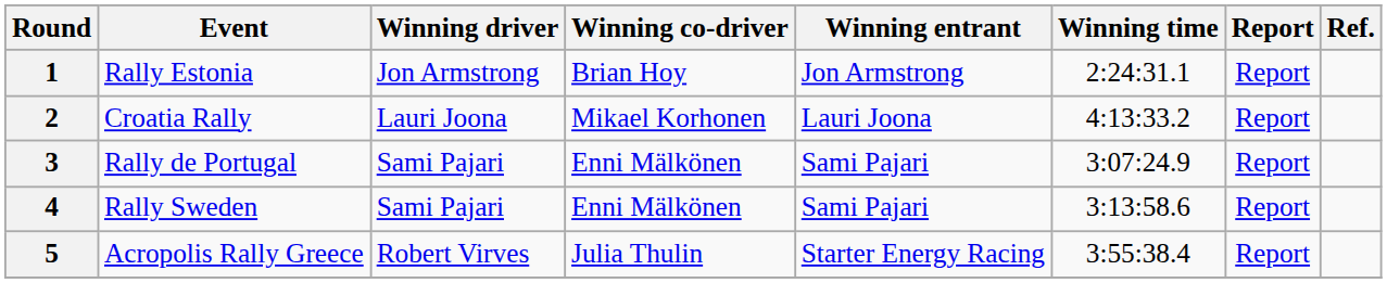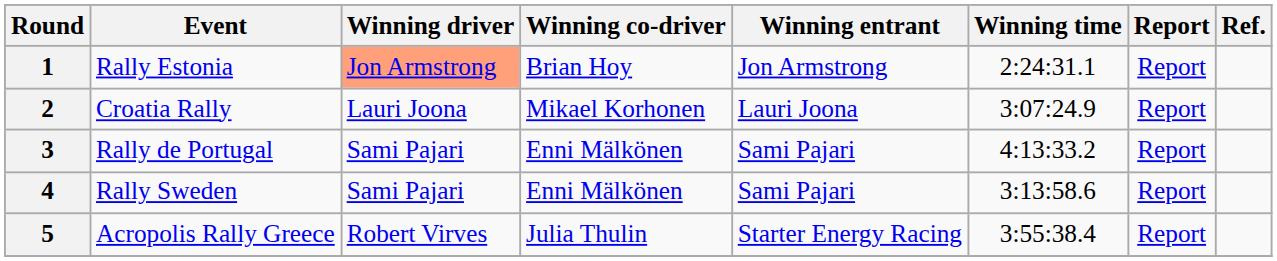 <table class="wikitable" style="font-size: 85%;">
 <tr>
 <th>Round</th>
 <th>Event</th>
 <th>Winning driver</th>
 <th>Winning co-driver</th>
 <th>Winning entrant</th>
 <th>Winning time</th>
 <th>Report</th>
 <th>Ref.</th>
 </tr>
 <tr>
 <th>1</th>
 <td> <a href='#'>Rally Estonia</a></td>
-<td> <a href='#'>Jon Armstrong</a></td>
+<td style="background: lightsalmon;"> <a href='#'>Jon Armstrong</a></td>
 <td> <a href='#'>Brian Hoy</a></td>
 <td> <a href='#'>Jon Armstrong</a></td>
 <td align="center">2:24:31.1</td>
 <td align="center"><a href='#'>Report</a></td>
 <td align="center"></td>
 </tr>
 <tr>
 <th>2</th>
 <td> <a href='#'>Croatia Rally</a></td>
 <td> <a href='#'>Lauri Joona</a></td>
 <td> <a href='#'>Mikael Korhonen</a></td>
 <td> <a href='#'>Lauri Joona</a></td>
-<td align="center">4:13:33.2</td>
+<td align="center">3:07:24.9</td>
 <td align="center"><a href='#'>Report</a></td>
 <td align="center"></td>
 </tr>
 <tr>
 <th>3</th>
 <td> <a href='#'>Rally de Portugal</a></td>
 <td> <a href='#'>Sami Pajari</a></td>
 <td> <a href='#'>Enni Mälkönen</a></td>
 <td> <a href='#'>Sami Pajari</a></td>
-<td align="center">3:07:24.9</td>
+<td align="center">4:13:33.2</td>
 <td align="center"><a href='#'>Report</a></td>
 <td align="center"></td>
 </tr>
 <tr>
 <th>4</th>
 <td> <a href='#'>Rally Sweden</a></td>
 <td> <a href='#'>Sami Pajari</a></td>
 <td> <a href='#'>Enni Mälkönen</a></td>
 <td> <a href='#'>Sami Pajari</a></td>
 <td align="center">3:13:58.6</td>
 <td align="center"><a href='#'>Report</a></td>
 <td align="center"></td>
 </tr>
 <tr>
 <th>5</th>
 <td> <a href='#'>Acropolis Rally Greece</a></td>
 <td> <a href='#'>Robert Virves</a></td>
 <td> <a href='#'>Julia Thulin</a></td>
 <td> <a href='#'>Starter Energy Racing</a></td>
 <td align="center">3:55:38.4</td>
 <td align="center"><a href='#'>Report</a></td>
 <td align="center"></td>
 </tr>
 <tr>
 </tr>
 </table>
